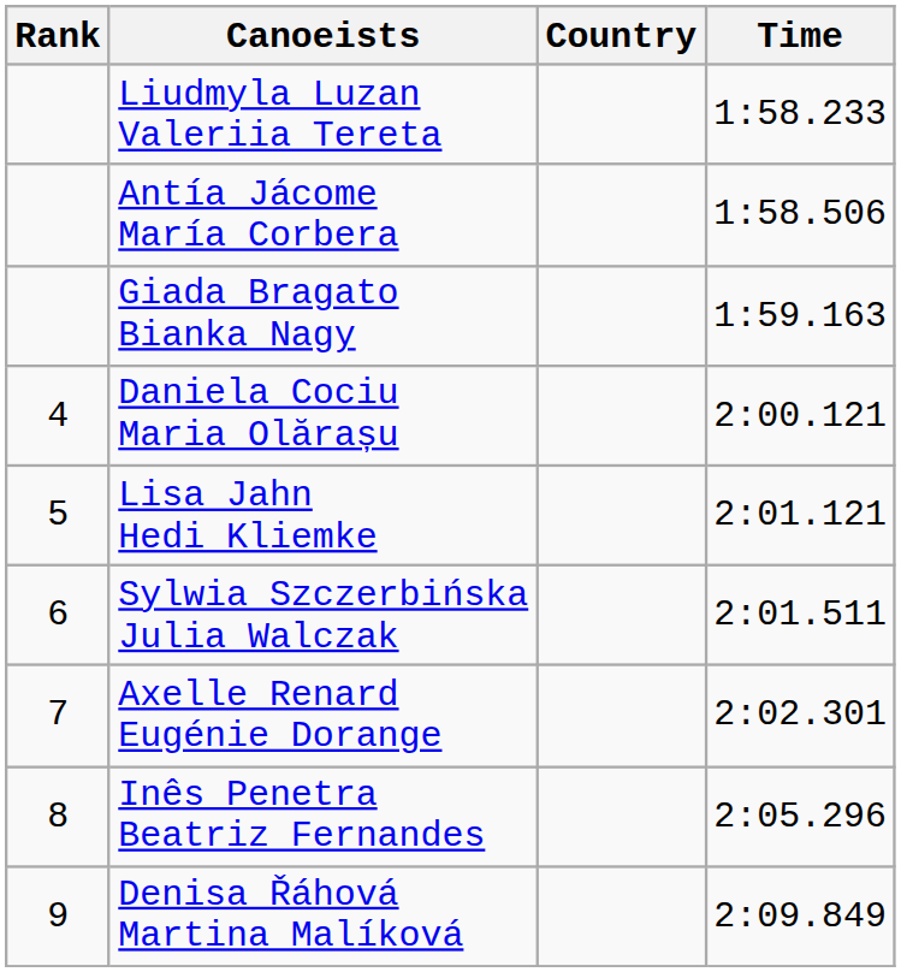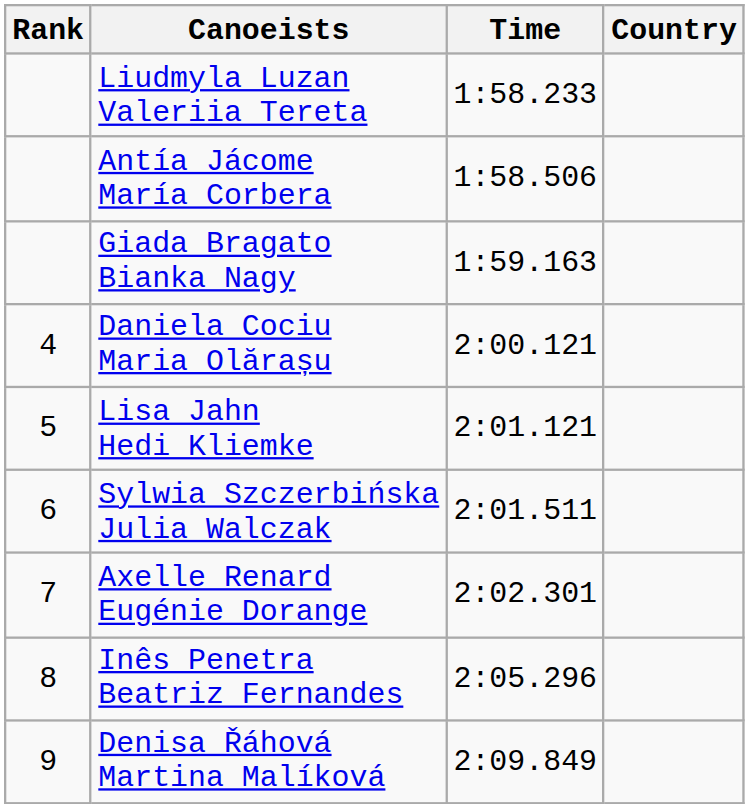 <table class="wikitable" style="text-align:center">
 <tr>
 <th>Rank</th>
 <th>Canoeists</th>
+<th>Time</th>
 <th>Country</th>
-<th>Time</th>
 </tr>
 <tr>
 <td></td>
 <td align=left><a href='#'>Liudmyla Luzan</a><br><a href='#'>Valeriia Tereta</a></td>
+<td>1:58.233</td>
 <td align=left></td>
-<td>1:58.233</td>
 </tr>
 <tr>
 <td></td>
 <td align=left><a href='#'>Antía Jácome</a><br><a href='#'>María Corbera</a></td>
+<td>1:58.506</td>
 <td align=left></td>
-<td>1:58.506</td>
 </tr>
 <tr>
 <td></td>
 <td align=left><a href='#'>Giada Bragato</a><br><a href='#'>Bianka Nagy</a></td>
+<td>1:59.163</td>
 <td align=left></td>
-<td>1:59.163</td>
 </tr>
 <tr>
 <td>4</td>
 <td align=left><a href='#'>Daniela Cociu</a><br><a href='#'>Maria Olărașu</a></td>
+<td>2:00.121</td>
 <td align=left></td>
-<td>2:00.121</td>
 </tr>
 <tr>
 <td>5</td>
 <td align=left><a href='#'>Lisa Jahn</a><br><a href='#'>Hedi Kliemke</a></td>
+<td>2:01.121</td>
 <td align=left></td>
-<td>2:01.121</td>
 </tr>
 <tr>
 <td>6</td>
 <td align=left><a href='#'>Sylwia Szczerbińska</a><br><a href='#'>Julia Walczak</a></td>
+<td>2:01.511</td>
 <td align=left></td>
-<td>2:01.511</td>
 </tr>
 <tr>
 <td>7</td>
 <td align=left><a href='#'>Axelle Renard</a><br><a href='#'>Eugénie Dorange</a></td>
+<td>2:02.301</td>
 <td align=left></td>
-<td>2:02.301</td>
 </tr>
 <tr>
 <td>8</td>
 <td align=left><a href='#'>Inês Penetra</a><br><a href='#'>Beatriz Fernandes</a></td>
+<td>2:05.296</td>
 <td align=left></td>
-<td>2:05.296</td>
 </tr>
 <tr>
 <td>9</td>
 <td align=left><a href='#'>Denisa Řáhová</a><br><a href='#'>Martina Malíková</a></td>
+<td>2:09.849</td>
 <td align=left></td>
-<td>2:09.849</td>
 </tr>
 </table>
